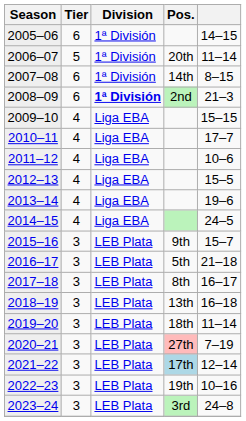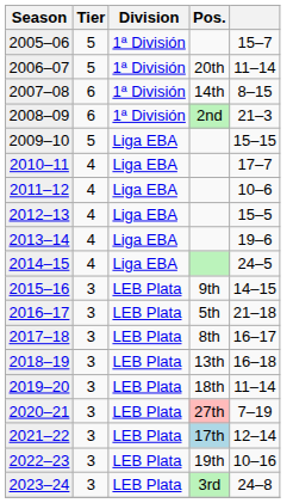 <table class="wikitable" style="font-size:85%; text-align:center">
 <tr>
 <th>Season</th>
 <th>Tier</th>
 <th>Division</th>
 <th>Pos.</th>
 <th></th>
 </tr>
 <tr>
 <td bgcolor=#efefef>2005–06</td>
-<td>6</td>
+<td>5</td>
 <td align=left><a href='#'>1ª División</a></td>
 <td></td>
-<td>14–15</td>
+<td>15–7</td>
 </tr>
 <tr>
 <td bgcolor=#efefef>2006–07</td>
 <td>5</td>
 <td align=left><a href='#'>1ª División</a></td>
 <td>20th</td>
 <td>11–14</td>
 </tr>
 <tr>
 <td bgcolor=#efefef>2007–08</td>
 <td>6</td>
 <td align=left><a href='#'>1ª División</a></td>
 <td>14th</td>
 <td>8–15</td>
 </tr>
 <tr>
 <td bgcolor=#efefef>2008–09</td>
 <td>6</td>
-<td align=left><strong><a href='#'>1ª División</a></strong></td>
+<td align=left><a href='#'>1ª División</a></td>
 <td bgcolor=#BBF3BB>2nd</td>
 <td>21–3</td>
 </tr>
 <tr>
 <td bgcolor=#efefef>2009–10</td>
-<td>4</td>
+<td>5</td>
 <td align=left><a href='#'>Liga EBA</a></td>
 <td></td>
 <td>15–15</td>
 </tr>
 <tr>
 <td bgcolor=#efefef><a href='#'>2010–11</a></td>
 <td>4</td>
 <td align=left><a href='#'>Liga EBA</a></td>
 <td></td>
 <td>17–7</td>
 </tr>
 <tr>
 <td bgcolor=#efefef><a href='#'>2011–12</a></td>
 <td>4</td>
 <td align=left><a href='#'>Liga EBA</a></td>
 <td></td>
 <td>10–6</td>
 </tr>
 <tr>
 <td bgcolor=#efefef><a href='#'>2012–13</a></td>
 <td>4</td>
 <td align=left><a href='#'>Liga EBA</a></td>
 <td></td>
 <td>15–5</td>
 </tr>
 <tr>
 <td bgcolor=#efefef><a href='#'>2013–14</a></td>
 <td>4</td>
 <td align=left><a href='#'>Liga EBA</a></td>
 <td></td>
 <td>19–6</td>
 </tr>
 <tr>
 <td bgcolor=#efefef><a href='#'>2014–15</a></td>
 <td>4</td>
 <td align=left><a href='#'>Liga EBA</a></td>
 <td bgcolor=#BBF3BB></td>
 <td>24–5</td>
 </tr>
 <tr>
 <td bgcolor=#efefef><a href='#'>2015–16</a></td>
 <td>3</td>
 <td align=left><a href='#'>LEB Plata</a></td>
 <td>9th</td>
-<td>15–7</td>
+<td>14–15</td>
 </tr>
 <tr>
 <td bgcolor=#efefef><a href='#'>2016–17</a></td>
 <td>3</td>
 <td align=left><a href='#'>LEB Plata</a></td>
 <td>5th</td>
 <td>21–18</td>
 </tr>
 <tr>
 <td bgcolor=#efefef><a href='#'>2017–18</a></td>
 <td>3</td>
 <td align=left><a href='#'>LEB Plata</a></td>
 <td>8th</td>
 <td>16–17</td>
 </tr>
 <tr>
 <td bgcolor=#efefef><a href='#'>2018–19</a></td>
 <td>3</td>
 <td align=left><a href='#'>LEB Plata</a></td>
 <td>13th</td>
 <td>16–18</td>
 </tr>
 <tr>
 <td bgcolor=#efefef><a href='#'>2019–20</a></td>
 <td>3</td>
 <td align=left><a href='#'>LEB Plata</a></td>
 <td>18th</td>
 <td>11–14</td>
 </tr>
 <tr>
 <td bgcolor=#efefef><a href='#'>2020–21</a></td>
 <td>3</td>
 <td align=left><a href='#'>LEB Plata</a></td>
 <td bgcolor=#FFBBBB>27th</td>
 <td>7–19</td>
 </tr>
 <tr>
 <td bgcolor=#efefef><a href='#'>2021–22</a></td>
 <td>3</td>
 <td align=left><a href='#'>LEB Plata</a></td>
 <td style="background: lightblue;">17th</td>
 <td>12–14</td>
 </tr>
 <tr>
 <td bgcolor=#efefef><a href='#'>2022–23</a></td>
 <td>3</td>
 <td align=left><a href='#'>LEB Plata</a></td>
 <td>19th</td>
 <td>10–16</td>
 </tr>
 <tr>
 <td bgcolor=#efefef><a href='#'>2023–24</a></td>
 <td>3</td>
 <td align=left><a href='#'>LEB Plata</a></td>
 <td bgcolor=#BBF3BB>3rd</td>
 <td>24–8</td>
 </tr>
 <tr>
 </tr>
 </table>
